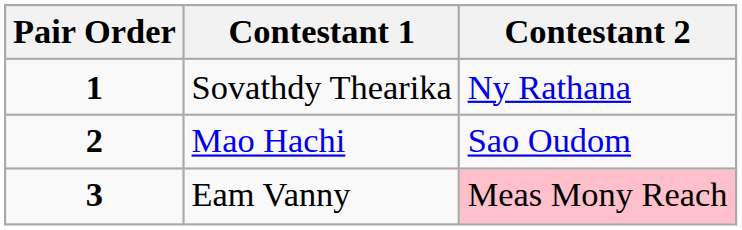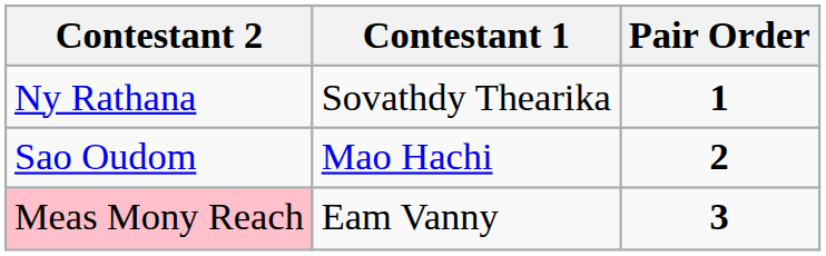 <table class="wikitable">
 <tr>
+<th>Contestant 2</th>
+<th>Contestant 1</th>
 <th>Pair Order</th>
-<th>Contestant 1</th>
-<th>Contestant 2</th>
 </tr>
 <tr>
+<td><a href='#'>Ny Rathana</a></td>
+<td>Sovathdy Thearika</td>
 <td align="center"><strong>1</strong></td>
-<td>Sovathdy Thearika</td>
-<td><a href='#'>Ny Rathana</a></td>
 </tr>
 <tr>
+<td><a href='#'>Sao Oudom</a></td>
+<td><a href='#'>Mao Hachi</a></td>
 <td align="center"><strong>2</strong></td>
-<td><a href='#'>Mao Hachi</a></td>
-<td><a href='#'>Sao Oudom</a></td>
 </tr>
 <tr>
+<td style="background:pink">Meas Mony Reach</td>
+<td>Eam Vanny</td>
 <td align="center"><strong>3</strong></td>
-<td>Eam Vanny</td>
-<td style="background:pink">Meas Mony Reach</td>
 </tr>
 </table>
